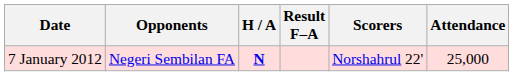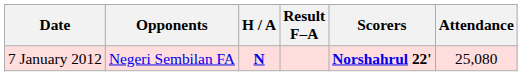 <table class="wikitable" style="text-align:center">
 <tr>
 <th>Date</th>
 <th>Opponents</th>
 <th>H / A</th>
 <th>Result<br>F–A</th>
 <th>Scorers</th>
 <th>Attendance</th>
 </tr>
 <tr bgcolor="#ffdddd">
 <td>7 January 2012</td>
 <td><a href='#'>Negeri Sembilan FA</a></td>
 <td><strong><a href='#'>N</a></strong></td>
 <td></td>
-<td><a href='#'>Norshahrul</a> 22'</td>
-<td>25,000</td>
+<td><strong><a href='#'>Norshahrul</a> 22'</strong></td>
+<td>25,080</td>
 </tr>
 </table>
